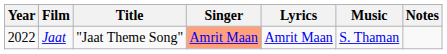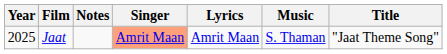 <table class="wikitable sortable">
 <tr>
 <th>Year</th>
 <th>Film</th>
-<th>Title</th>
+<th>Notes</th>
 <th>Singer</th>
 <th>Lyrics</th>
 <th>Music</th>
-<th>Notes</th>
+<th>Title</th>
 </tr>
 <tr>
-<td>2022</td>
+<td>2025</td>
 <td><em><a href='#'>Jaat</a></em></td>
-<td>"Jaat Theme Song"</td>
+<td></td>
 <td style="background: lightsalmon;"><a href='#'>Amrit Maan</a></td>
 <td><a href='#'>Amrit Maan</a></td>
 <td><a href='#'>S. Thaman</a></td>
-<td></td>
+<td>"Jaat Theme Song"</td>
 </tr>
 </table>
